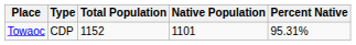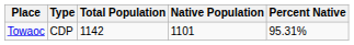 <table class="wikitable sortable">
 <tr>
 <th>Place</th>
 <th>Type</th>
 <th>Total Population</th>
 <th>Native Population</th>
 <th>Percent Native</th>
 </tr>
 <tr>
 <td><a href='#'>Towaoc</a></td>
 <td>CDP</td>
-<td>1152</td>
+<td>1142</td>
 <td>1101</td>
 <td>95.31%</td>
 </tr>
 </table>
